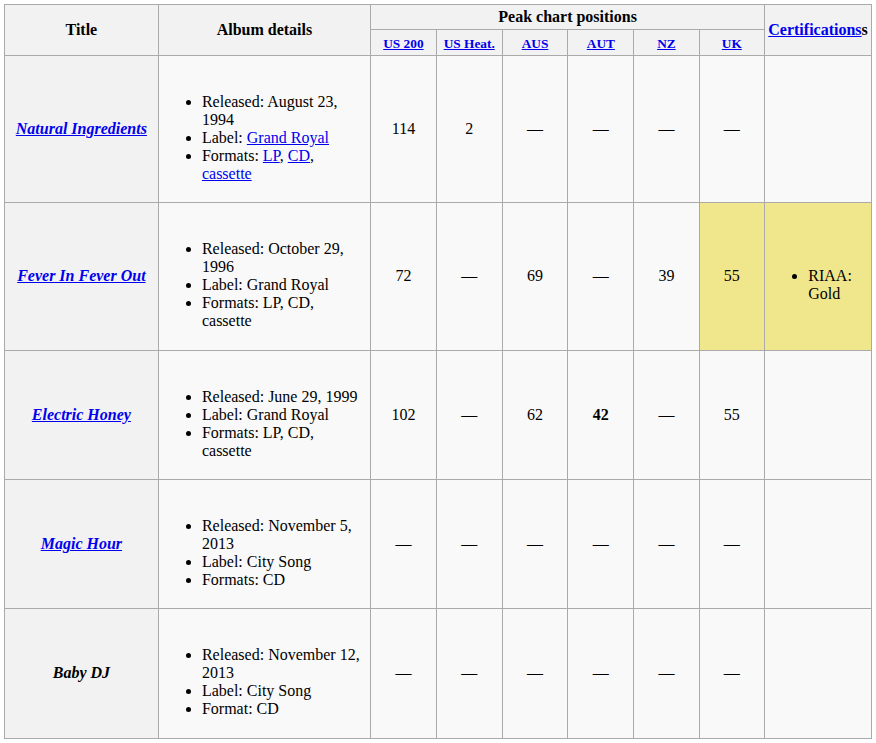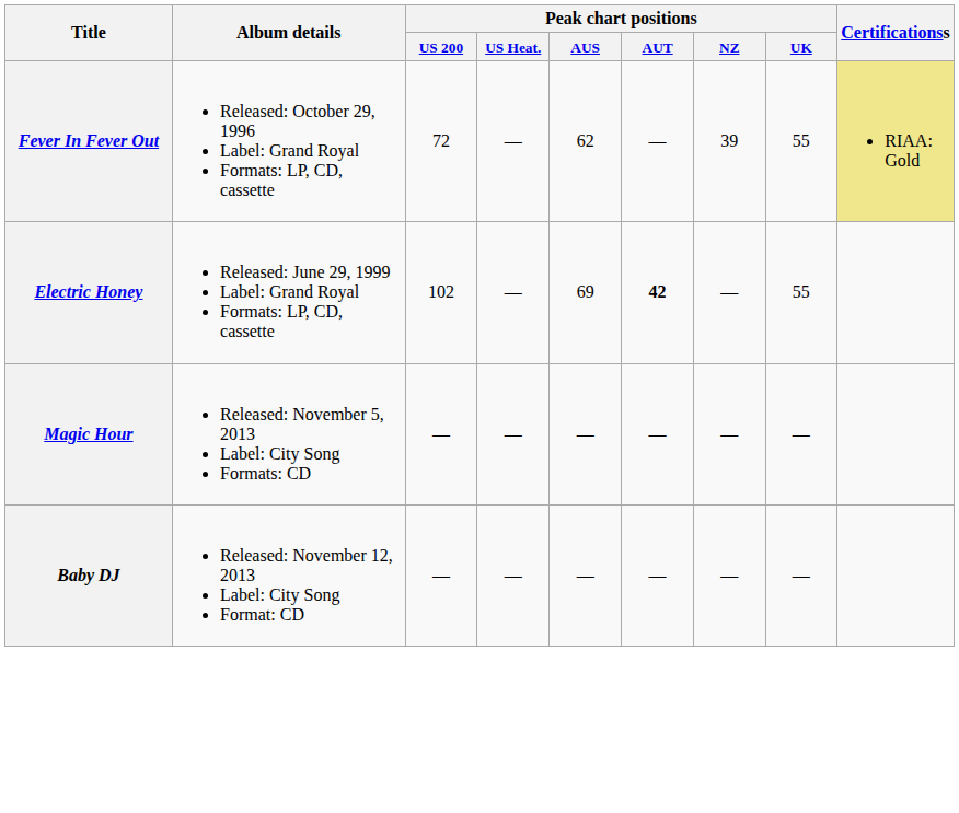 <table class="wikitable plainrowheaders">
 <tr>
 <th align=center rowspan=2 width=150>Title</th>
 <th align=center rowspan=2 width=210>Album details</th>
 <th align=center colspan=6>Peak chart positions</th>
 <th align=center rowspan=2><a href='#'>Certifications</a>s</th>
 </tr>
 <tr>
 <th width=60><small><a href='#'>US 200</a></small><br></th>
 <th width=60><small><a href='#'>US Heat.</a></small><br></th>
 <th width=60><small><a href='#'>AUS</a></small><br></th>
 <th width=60><small><a href='#'>AUT</a></small><br></th>
 <th width=60><small><a href='#'>NZ</a></small><br></th>
 <th width=60><small><a href='#'>UK</a></small><br></th>
 </tr>
 <tr>
-<th scope="row"><em><a href='#'>Natural Ingredients</a></em></th>
-<td><br><ul><li>Released: August 23, 1994</li><li>Label: <a href='#'>Grand Royal</a></li><li>Formats: <a href='#'>LP</a>, <a href='#'>CD</a>, <a href='#'>cassette</a></li></ul></td>
-<td align=center valign=center>114</td>
-<td align=center valign=center>2</td>
-<td align=center valign=center>—</td>
-<td align=center valign=center>—</td>
-<td align=center valign=center>—</td>
-<td align=center valign=center>—</td>
-<td></td>
-</tr>
-<tr>
 <th scope="row"><em><a href='#'>Fever In Fever Out</a></em></th>
 <td><br><ul><li>Released: October 29, 1996</li><li>Label: Grand Royal</li><li>Formats: LP, CD, cassette</li></ul></td>
 <td align=center valign=center>72</td>
 <td align=center valign=center>—</td>
-<td align=center valign=center>69</td>
+<td align=center valign=center>62</td>
 <td align=center valign=center>—</td>
 <td align=center valign=center>39</td>
-<td align=center valign=center style="background: khaki;">55</td>
+<td align=center valign=center>55</td>
 <td style="background: khaki;"><br><ul><li>RIAA: Gold</li></ul></td>
 </tr>
 <tr>
 <th scope="row"><em><a href='#'>Electric Honey</a></em></th>
 <td><br><ul><li>Released: June 29, 1999</li><li>Label: Grand Royal</li><li>Formats: LP, CD, cassette</li></ul></td>
 <td align=center valign=center>102</td>
 <td align=center valign=center>—</td>
-<td align=center valign=center>62</td>
+<td align=center valign=center>69</td>
 <td align=center valign=center><strong>42</strong></td>
 <td align=center valign=center>—</td>
 <td align=center valign=center>55</td>
 <td></td>
 </tr>
 <tr>
 <th scope="row"><em><a href='#'>Magic Hour</a></em></th>
 <td><br><ul><li>Released: November 5, 2013</li><li>Label: City Song</li><li>Formats: CD</li></ul></td>
 <td align=center valign=center>—</td>
 <td align=center valign=center>—</td>
 <td align=center valign=center>—</td>
 <td align=center valign=center>—</td>
 <td align=center valign=center>—</td>
 <td align=center valign=center>—</td>
 <td></td>
 </tr>
 <tr>
 <th scope="row"><em>Baby DJ</em></th>
 <td><br><ul><li>Released: November 12, 2013</li><li>Label: City Song</li><li>Format: CD</li></ul></td>
 <td align=center valign=center>—</td>
 <td align=center valign=center>—</td>
 <td align=center valign=center>—</td>
 <td align=center valign=center>—</td>
 <td align=center valign=center>—</td>
 <td align=center valign=center>—</td>
 <td></td>
 </tr>
 </table>
